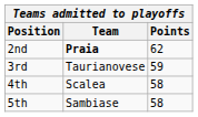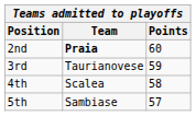 <table class="wikitable">
 <tr>
 <th colspan="3"><em>Teams admitted to playoffs</em></th>
 </tr>
 <tr>
 <th>Position</th>
 <th>Team</th>
 <th>Points</th>
 </tr>
 <tr>
 <td>2nd</td>
 <td><strong>Praia</strong></td>
-<td>62</td>
+<td>60</td>
 </tr>
 <tr>
 <td>3rd</td>
 <td>Taurianovese</td>
 <td>59</td>
 </tr>
 <tr>
 <td>4th</td>
 <td>Scalea</td>
 <td>58</td>
 </tr>
 <tr>
 <td>5th</td>
 <td>Sambiase</td>
-<td>58</td>
+<td>57</td>
 </tr>
 </table>
